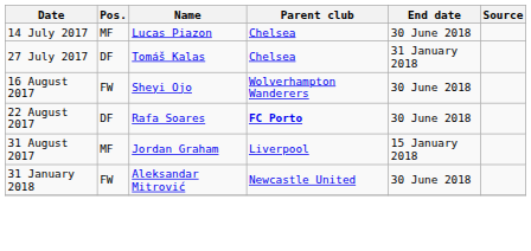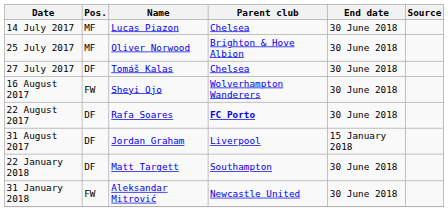 <table class="wikitable" style="text-align:left">
 <tr>
 <th>Date</th>
 <th>Pos.</th>
 <th>Name</th>
 <th>Parent club</th>
 <th>End date</th>
 <th>Source</th>
 </tr>
 <tr>
 <td>14 July 2017</td>
 <td>MF</td>
 <td> <a href='#'>Lucas Piazon</a></td>
 <td> <a href='#'>Chelsea</a></td>
 <td>30 June 2018</td>
 <td></td>
 </tr>
 <tr>
+<td>25 July 2017</td>
+<td>MF</td>
+<td> <a href='#'>Oliver Norwood</a></td>
+<td> <a href='#'>Brighton & Hove Albion</a></td>
+<td>30 June 2018</td>
+<td></td>
+</tr>
+<tr>
 <td>27 July 2017</td>
 <td>DF</td>
 <td> <a href='#'>Tomáš Kalas</a></td>
 <td> <a href='#'>Chelsea</a></td>
-<td>31 January 2018</td>
+<td>30 June 2018</td>
 <td></td>
 </tr>
 <tr>
 <td>16 August 2017</td>
 <td>FW</td>
 <td> <a href='#'>Sheyi Ojo</a></td>
 <td> <a href='#'>Wolverhampton Wanderers</a></td>
 <td>30 June 2018</td>
 <td></td>
 </tr>
 <tr>
 <td>22 August 2017</td>
 <td>DF</td>
 <td> <a href='#'>Rafa Soares</a></td>
 <td><strong> <a href='#'>FC Porto</a></strong></td>
 <td>30 June 2018</td>
 <td></td>
 </tr>
 <tr>
 <td>31 August 2017</td>
-<td>MF</td>
+<td>DF</td>
 <td> <a href='#'>Jordan Graham</a></td>
 <td> <a href='#'>Liverpool</a></td>
 <td>15 January 2018</td>
+<td></td>
+</tr>
+<tr>
+<td>22 January 2018</td>
+<td>DF</td>
+<td> <a href='#'>Matt Targett</a></td>
+<td> <a href='#'>Southampton</a></td>
+<td>30 June 2018</td>
 <td></td>
 </tr>
 <tr>
 <td>31 January 2018</td>
 <td>FW</td>
 <td> <a href='#'>Aleksandar Mitrović</a></td>
 <td> <a href='#'>Newcastle United</a></td>
 <td>30 June 2018</td>
 <td></td>
 </tr>
 <tr>
 </tr>
 </table>
